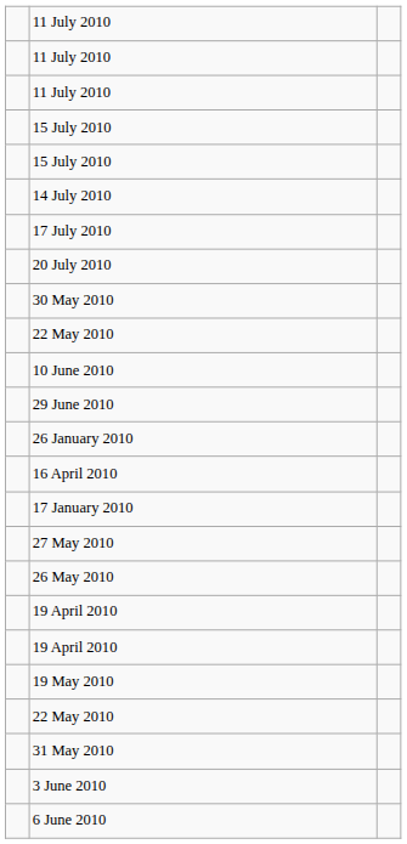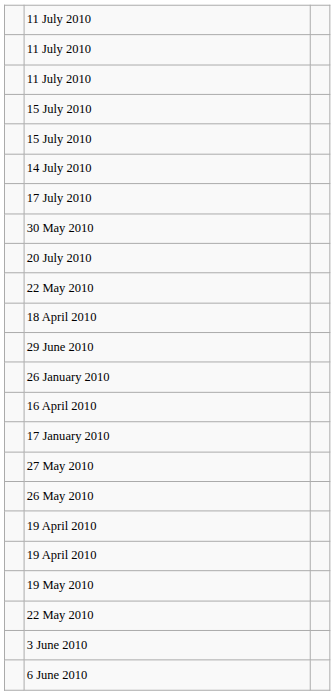 <table class="wikitable" style="font-size: 80%; float: left; width: 26em; margin-right: 1em; height: 700px">
 <tr>
 <td></td>
 <td>11 July 2010</td>
 <td></td>
 </tr>
 <tr>
 <td></td>
 <td>11 July 2010</td>
 <td></td>
 </tr>
 <tr>
 <td></td>
 <td>11 July 2010</td>
 <td></td>
 </tr>
 <tr>
 <td></td>
 <td>15 July 2010</td>
 <td></td>
 </tr>
 <tr>
 <td></td>
 <td>15 July 2010</td>
 <td></td>
 </tr>
 <tr>
 <td></td>
 <td>14 July 2010</td>
 <td></td>
 </tr>
 <tr>
 <td></td>
 <td>17 July 2010</td>
 <td></td>
 </tr>
 <tr>
 <td></td>
-<td>20 July 2010</td>
+<td>30 May 2010</td>
 <td></td>
 </tr>
 <tr>
 <td></td>
-<td>30 May 2010</td>
+<td>20 July 2010</td>
 <td></td>
 </tr>
 <tr>
 <td></td>
 <td>22 May 2010</td>
 <td></td>
 </tr>
 <tr>
 <td></td>
-<td>10 June 2010</td>
+<td>18 April 2010</td>
 <td></td>
 </tr>
 <tr>
 <td></td>
 <td>29 June 2010</td>
 <td></td>
 </tr>
 <tr>
 <td></td>
 <td>26 January 2010</td>
 <td></td>
 </tr>
 <tr>
 <td></td>
 <td>16 April 2010</td>
 <td></td>
 </tr>
 <tr>
 <td></td>
 <td>17 January 2010</td>
 <td></td>
 </tr>
 <tr>
 <td></td>
 <td>27 May 2010</td>
 <td></td>
 </tr>
 <tr>
 <td></td>
 <td>26 May 2010</td>
 <td></td>
 </tr>
 <tr>
 <td></td>
 <td>19 April 2010</td>
 <td></td>
 </tr>
 <tr>
 <td></td>
 <td>19 April 2010</td>
 <td></td>
 </tr>
 <tr>
 <td></td>
 <td>19 May 2010</td>
 <td></td>
 </tr>
 <tr>
 <td></td>
 <td>22 May 2010</td>
 <td></td>
 </tr>
 <tr>
 <td></td>
-<td>31 May 2010</td>
-<td></td>
-</tr>
-<tr>
-<td></td>
 <td>3 June 2010</td>
 <td></td>
 </tr>
 <tr>
 <td></td>
 <td>6 June 2010</td>
 <td></td>
 </tr>
 </table>
